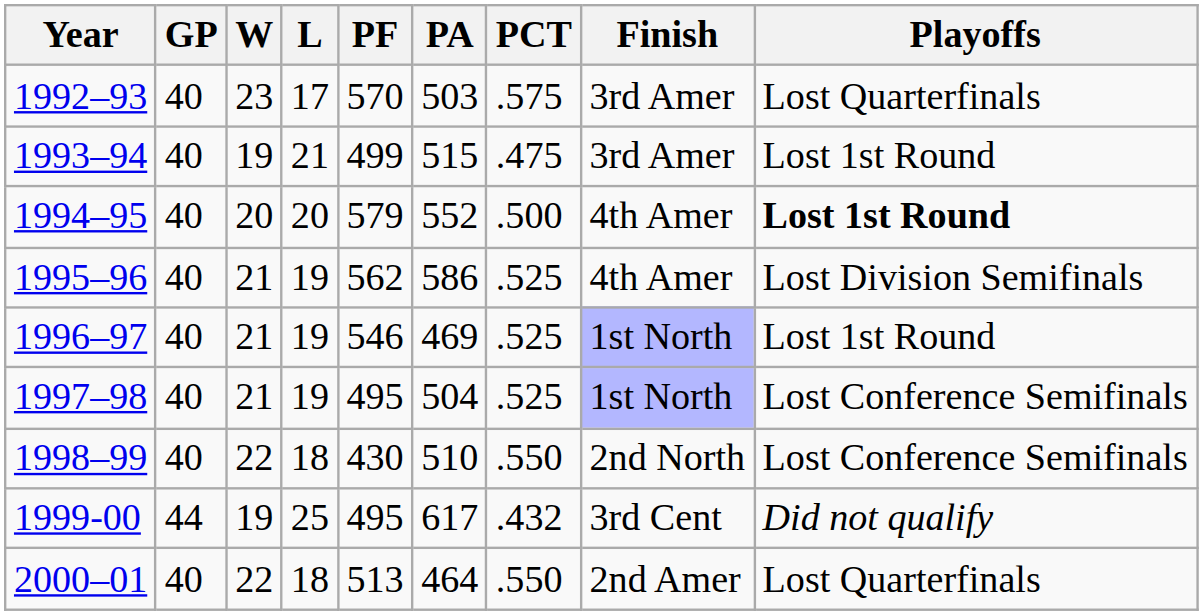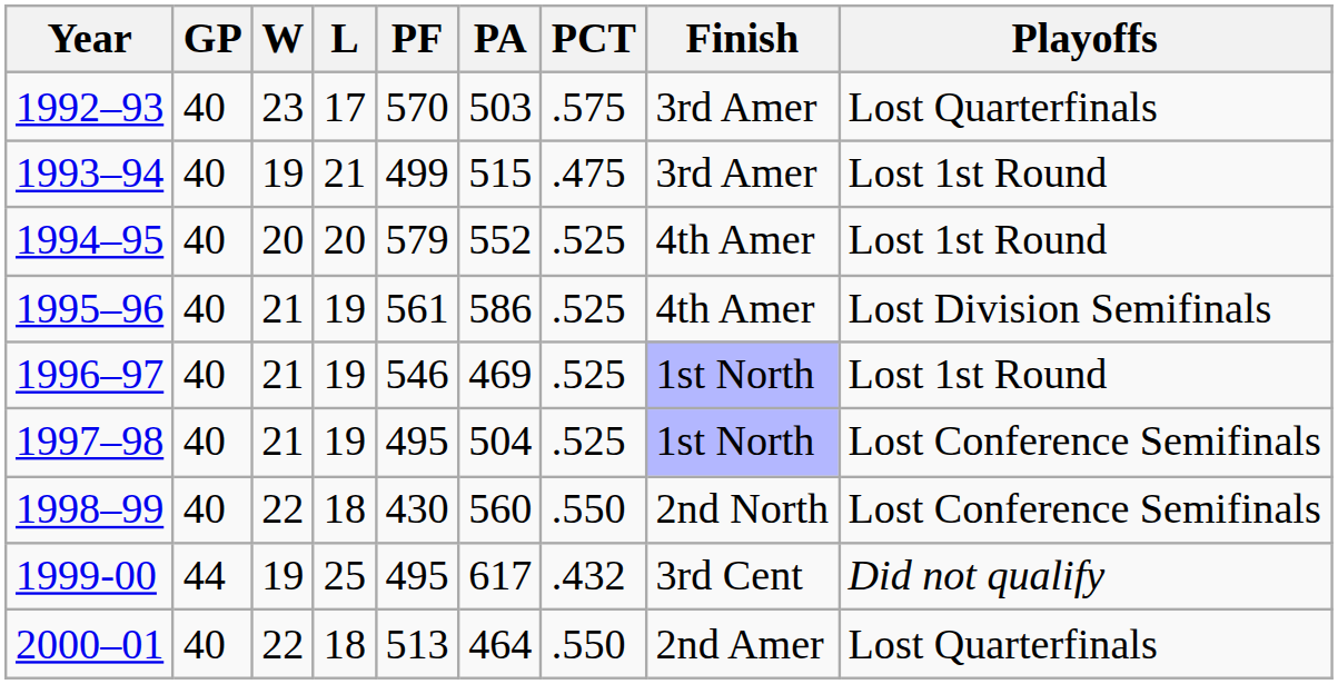 <table class="wikitable">
 <tr>
 <th>Year</th>
 <th>GP</th>
 <th>W</th>
 <th>L</th>
 <th>PF</th>
 <th>PA</th>
 <th>PCT</th>
 <th>Finish</th>
 <th>Playoffs</th>
 </tr>
 <tr>
 <td><a href='#'>1992–93</a></td>
 <td>40</td>
 <td>23</td>
 <td>17</td>
 <td>570</td>
 <td>503</td>
 <td>.575</td>
 <td>3rd Amer</td>
 <td>Lost Quarterfinals</td>
 </tr>
 <tr>
 <td><a href='#'>1993–94</a></td>
 <td>40</td>
 <td>19</td>
 <td>21</td>
 <td>499</td>
 <td>515</td>
 <td>.475</td>
 <td>3rd Amer</td>
 <td>Lost 1st Round</td>
 </tr>
 <tr>
 <td><a href='#'>1994–95</a></td>
 <td>40</td>
 <td>20</td>
 <td>20</td>
 <td>579</td>
 <td>552</td>
-<td>.500</td>
+<td>.525</td>
 <td>4th Amer</td>
-<td><strong>Lost 1st Round</strong></td>
+<td>Lost 1st Round</td>
 </tr>
 <tr>
 <td><a href='#'>1995–96</a></td>
 <td>40</td>
 <td>21</td>
 <td>19</td>
-<td>562</td>
+<td>561</td>
 <td>586</td>
 <td>.525</td>
 <td>4th Amer</td>
 <td>Lost Division Semifinals</td>
 </tr>
 <tr>
 <td><a href='#'>1996–97</a></td>
 <td>40</td>
 <td>21</td>
 <td>19</td>
 <td>546</td>
 <td>469</td>
 <td>.525</td>
 <td bgcolor="B3B7FF">1st North</td>
 <td>Lost 1st Round</td>
 </tr>
 <tr>
 <td><a href='#'>1997–98</a></td>
 <td>40</td>
 <td>21</td>
 <td>19</td>
 <td>495</td>
 <td>504</td>
 <td>.525</td>
 <td bgcolor="B3B7FF">1st North</td>
 <td>Lost Conference Semifinals</td>
 </tr>
 <tr>
 <td><a href='#'>1998–99</a></td>
 <td>40</td>
 <td>22</td>
 <td>18</td>
 <td>430</td>
-<td>510</td>
+<td>560</td>
 <td>.550</td>
 <td>2nd North</td>
 <td>Lost Conference Semifinals</td>
 </tr>
 <tr>
 <td><a href='#'>1999-00</a></td>
 <td>44</td>
 <td>19</td>
 <td>25</td>
 <td>495</td>
 <td>617</td>
 <td>.432</td>
 <td>3rd Cent</td>
 <td><em>Did not qualify</em></td>
 </tr>
 <tr>
 <td><a href='#'>2000–01</a></td>
 <td>40</td>
 <td>22</td>
 <td>18</td>
 <td>513</td>
 <td>464</td>
 <td>.550</td>
 <td>2nd Amer</td>
 <td>Lost Quarterfinals</td>
 </tr>
 </table>
